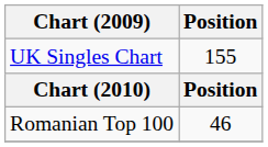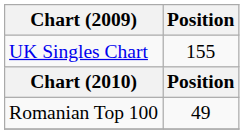 <table class="wikitable sortable">
 <tr>
 <th>Chart (2009)</th>
 <th>Position</th>
 </tr>
 <tr>
 <td><a href='#'>UK Singles Chart</a></td>
 <td style="text-align:center;">155</td>
 </tr>
 <tr>
 <th>Chart (2010)</th>
 <th>Position</th>
 </tr>
 <tr>
 <td>Romanian Top 100</td>
-<td align="center">46</td>
+<td align="center">49</td>
 </tr>
 <tr>
 </tr>
 </table>
